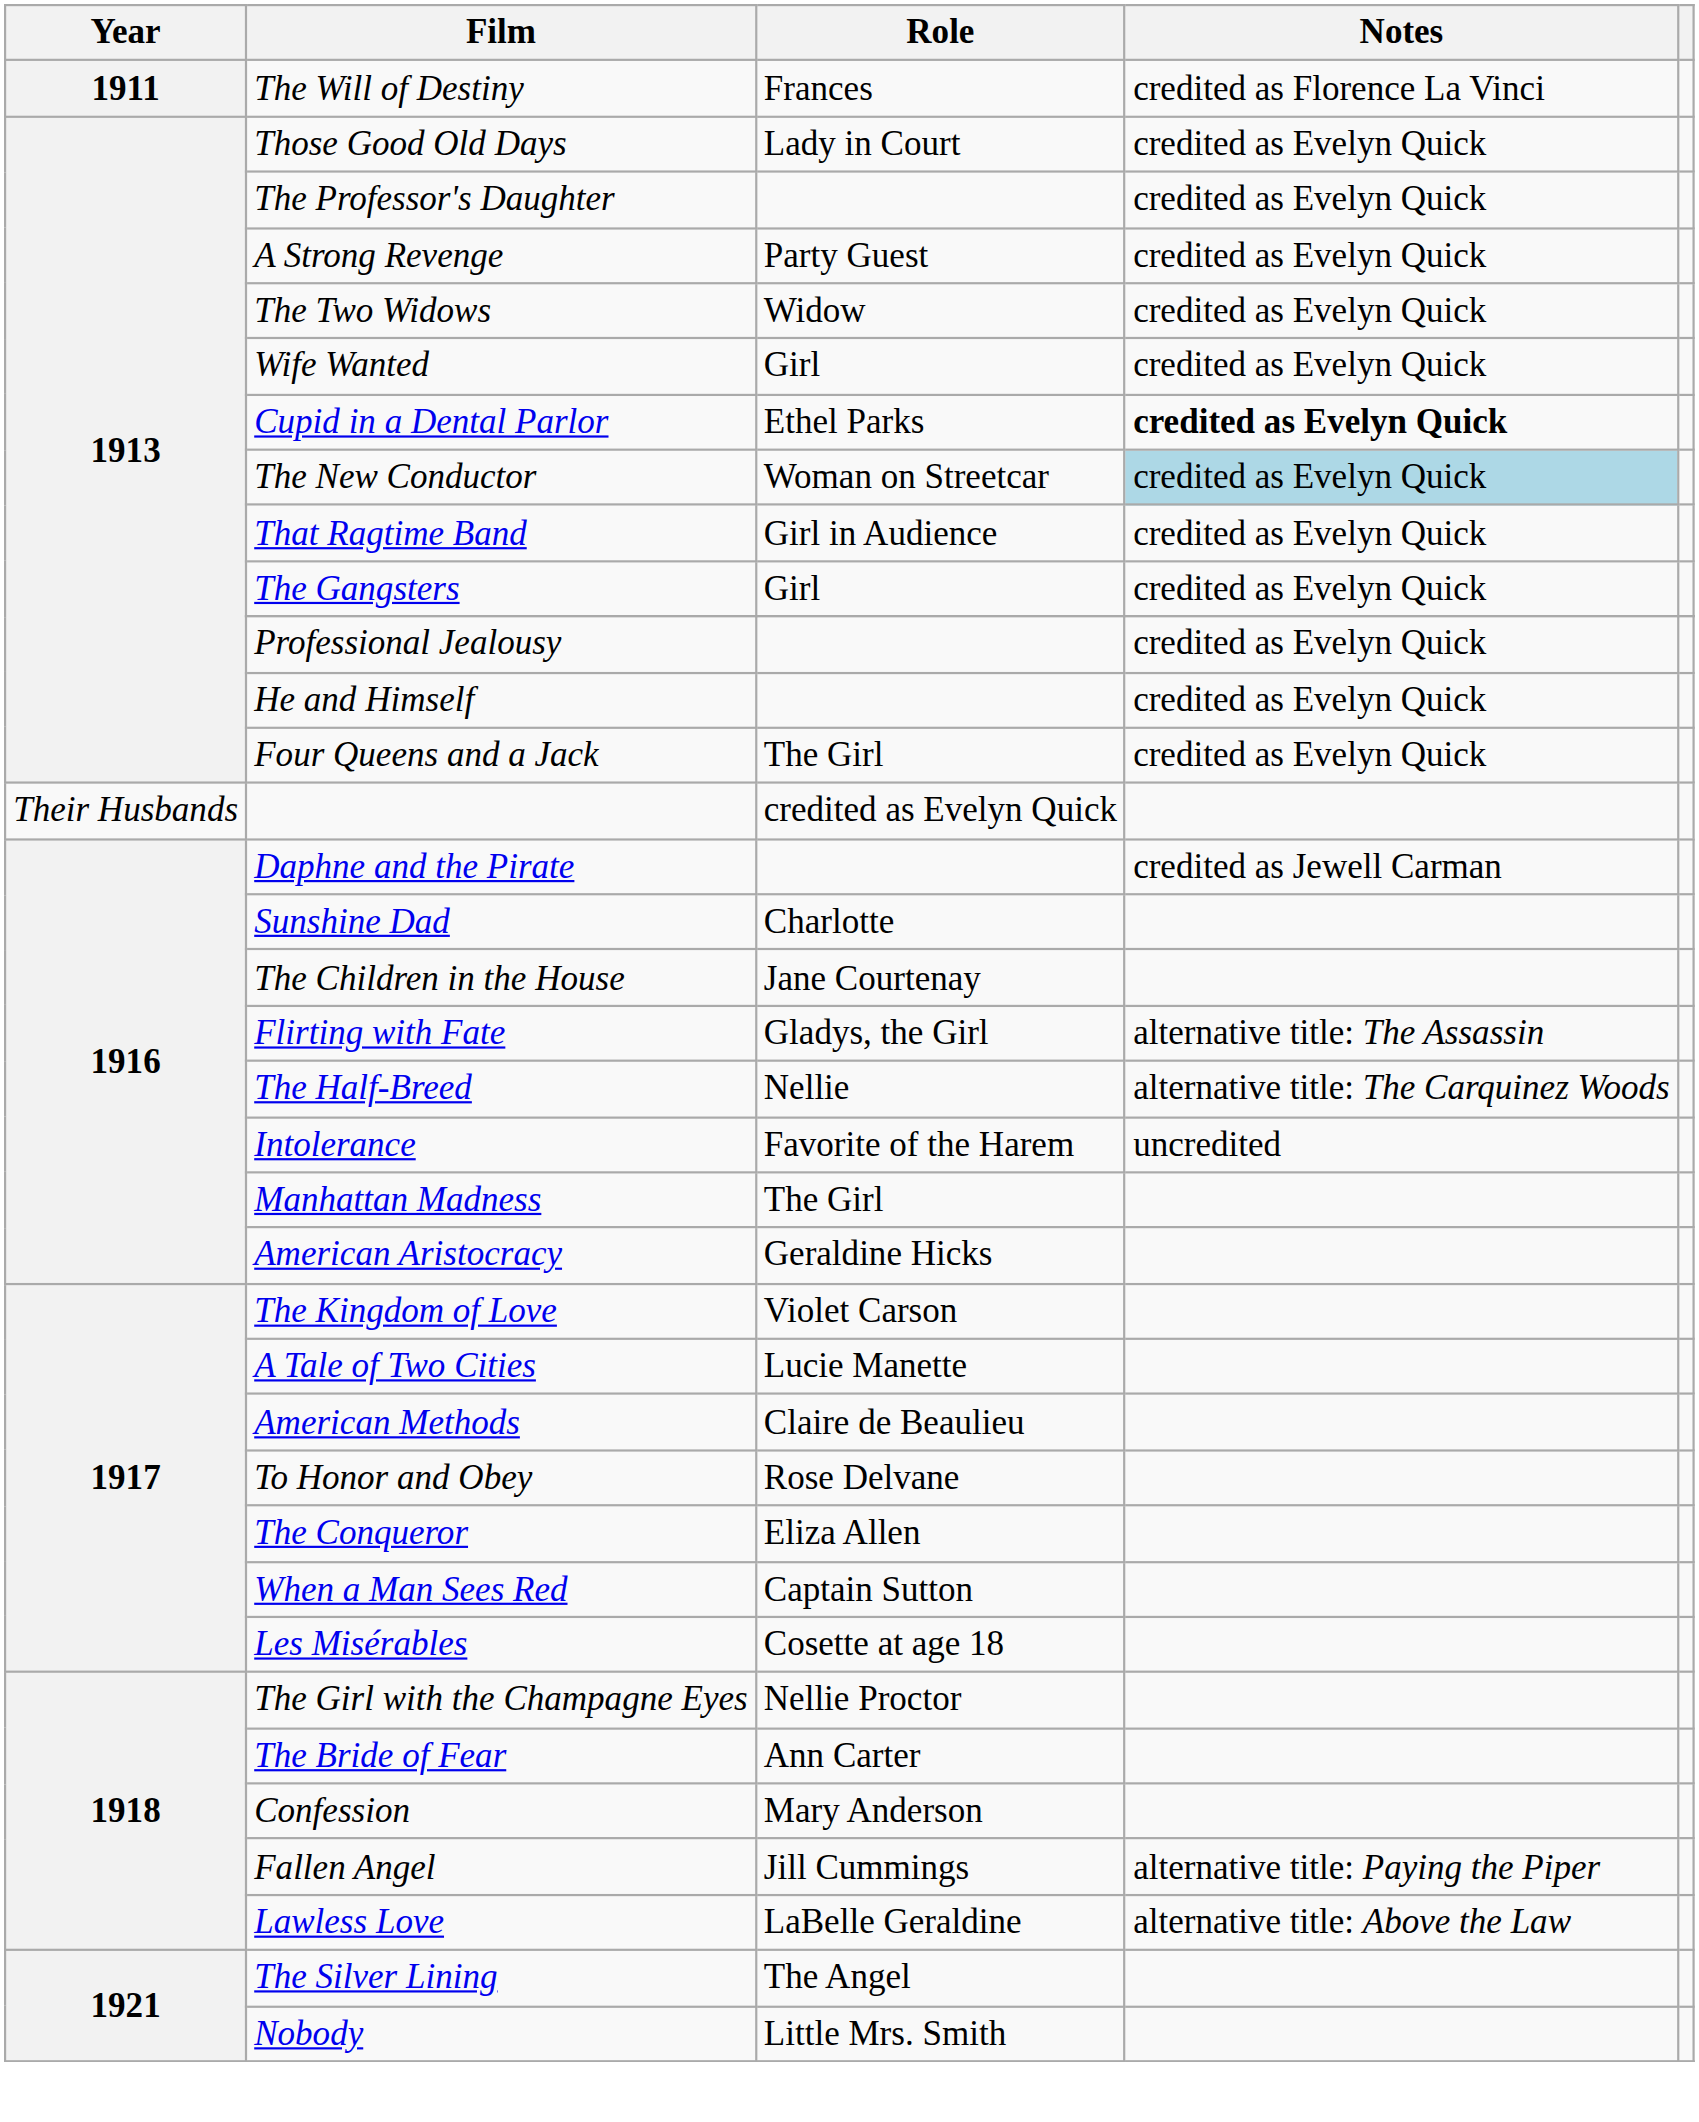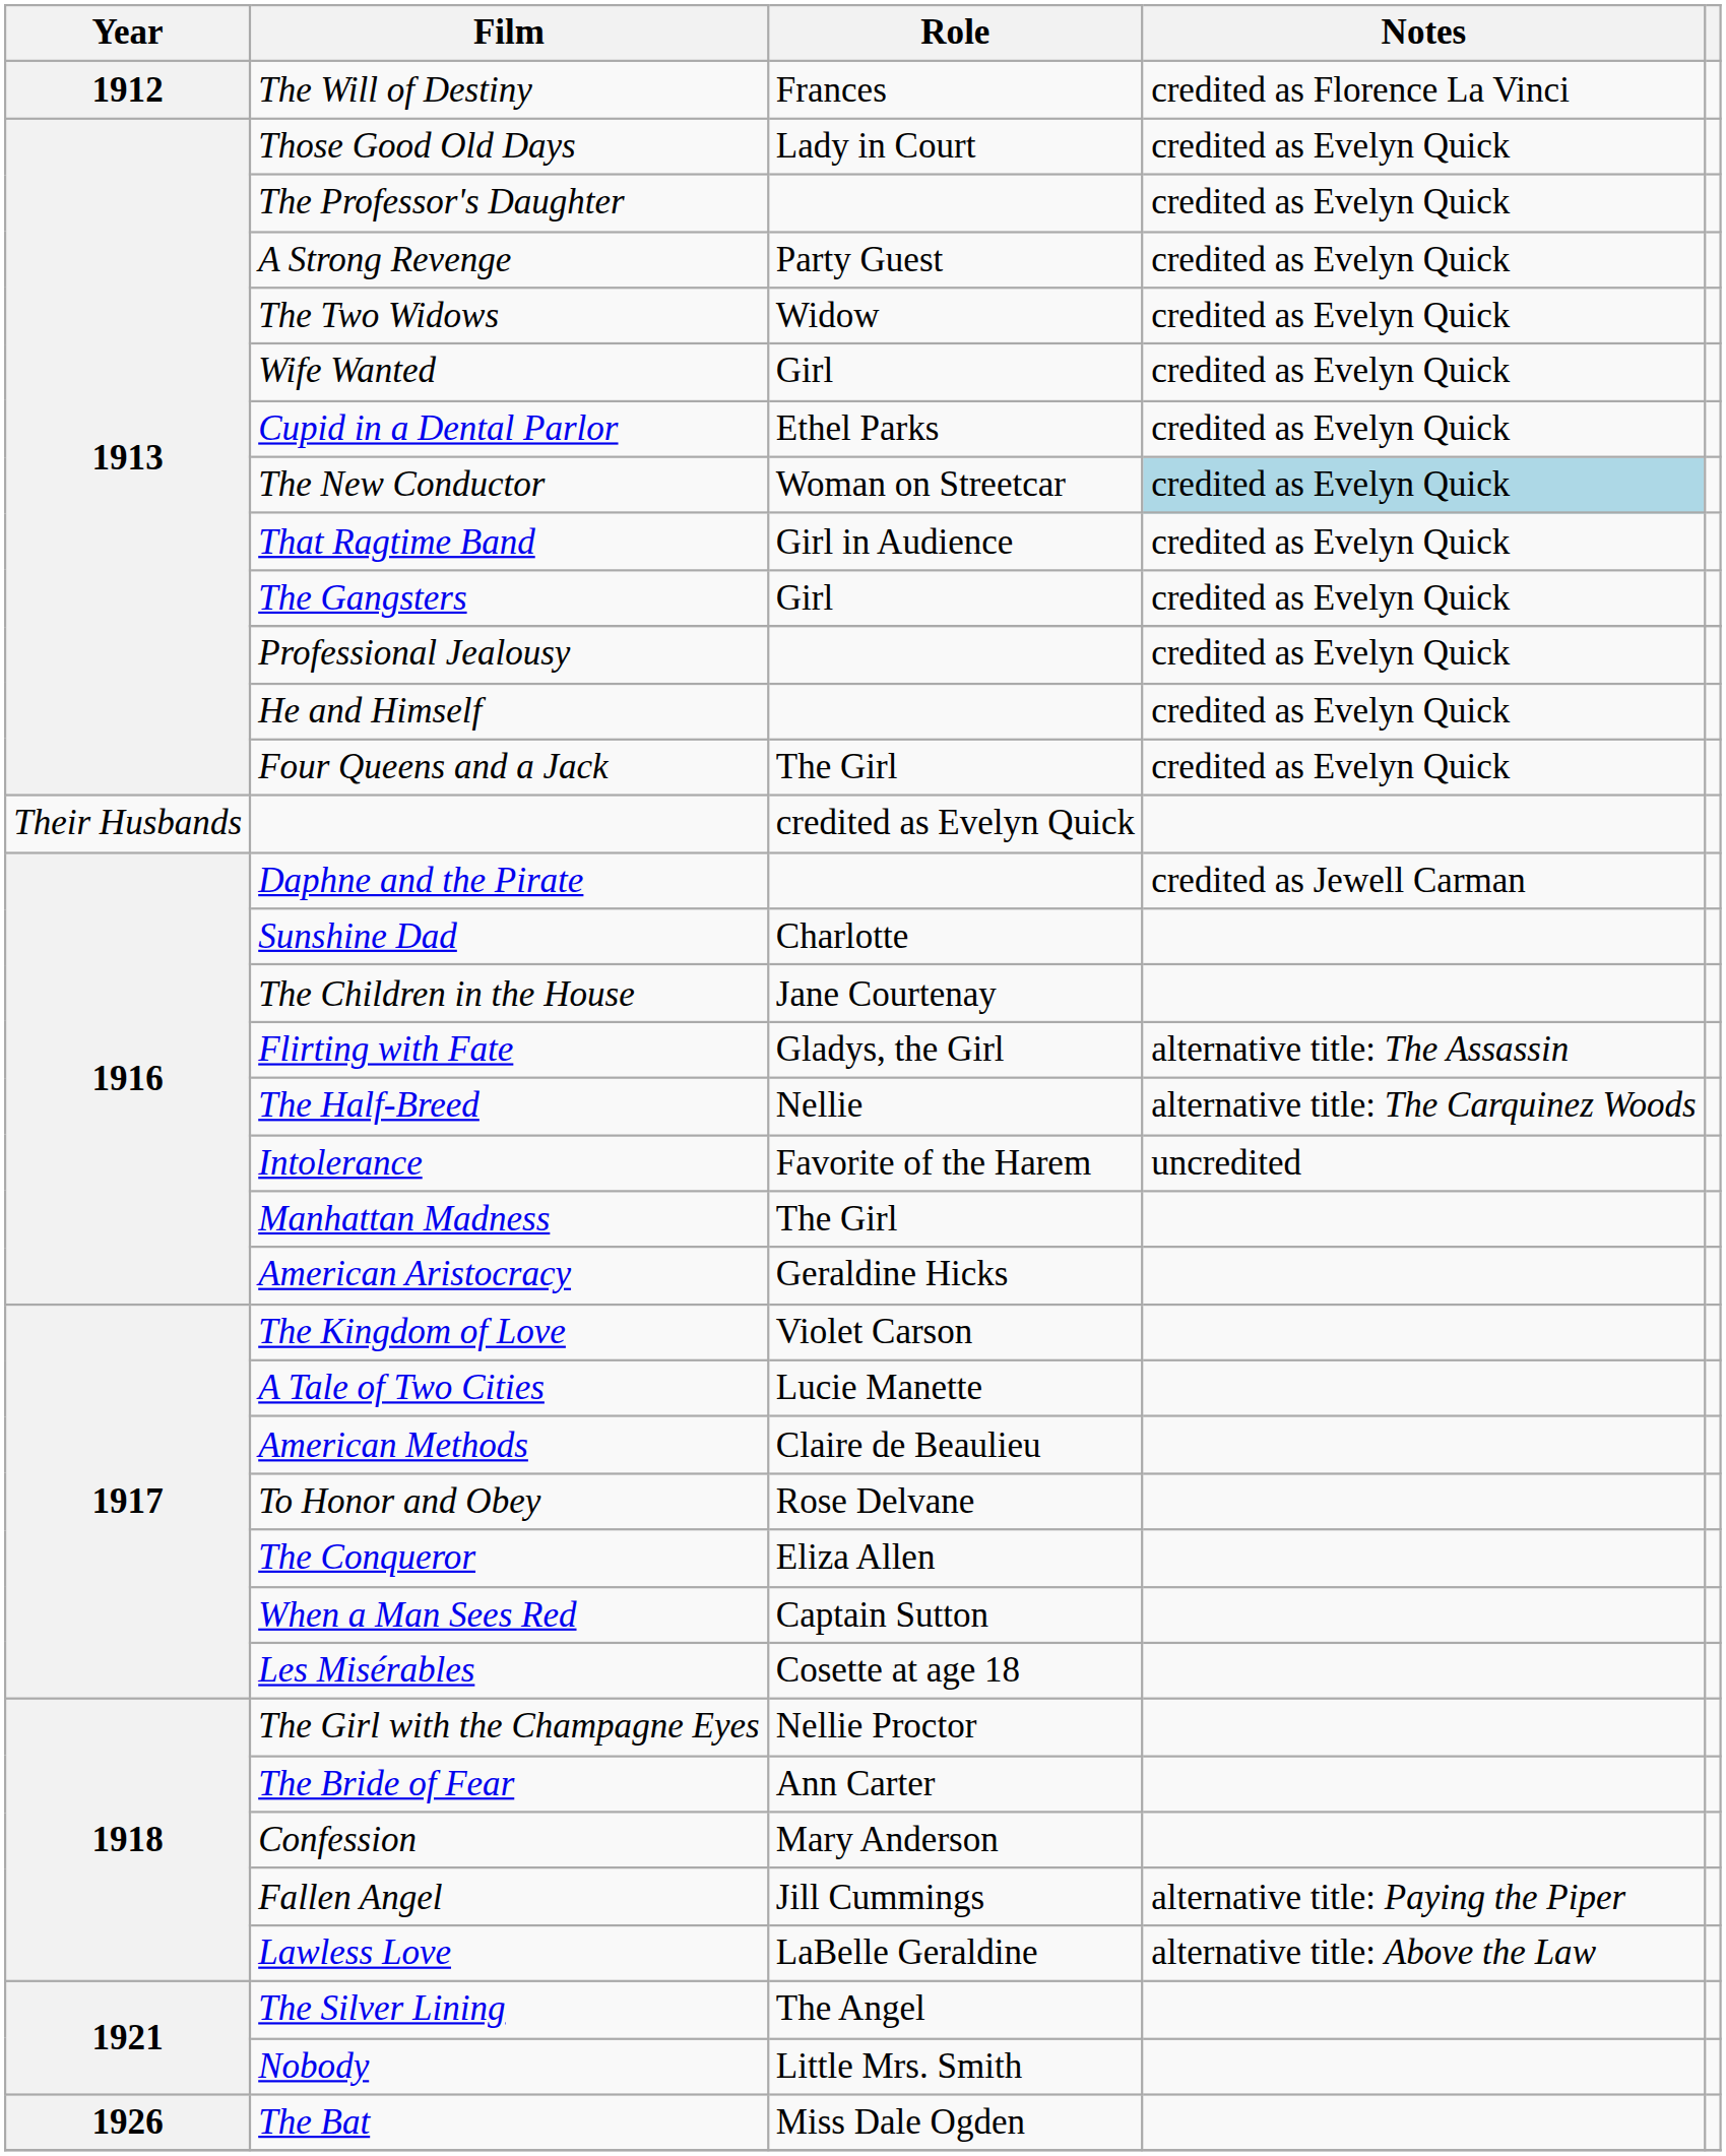 <table class="wikitable sortable plainrowheaders">
 <tr>
 <th>Year</th>
 <th>Film</th>
 <th>Role</th>
 <th class="unsortable">Notes</th>
 <th class="unsortable"></th>
 </tr>
 <tr>
-<th scope="row">1911</th>
+<th scope="row">1912</th>
 <td><em>The Will of Destiny</em></td>
 <td>Frances</td>
 <td>credited as Florence La Vinci</td>
 <td align=center></td>
 </tr>
 <tr>
 <th rowspan="13" scope="row">1913</th>
 <td><em>Those Good Old Days</em></td>
 <td>Lady in Court</td>
 <td>credited as Evelyn Quick</td>
 <td style="text-align:center;"></td>
 </tr>
 <tr>
 <td><em>The Professor's Daughter</em></td>
 <td></td>
 <td>credited as Evelyn Quick</td>
 <td align=center></td>
 </tr>
 <tr>
 <td><em>A Strong Revenge</em></td>
 <td>Party Guest</td>
 <td>credited as Evelyn Quick</td>
 <td style="text-align:center;"></td>
 </tr>
 <tr>
 <td><em>The Two Widows</em></td>
 <td>Widow</td>
 <td>credited as Evelyn Quick</td>
 <td style="text-align:center;"></td>
 </tr>
 <tr>
 <td><em>Wife Wanted</em></td>
 <td>Girl</td>
 <td>credited as Evelyn Quick</td>
 <td style="text-align:center;"></td>
 </tr>
 <tr>
 <td><em><a href='#'>Cupid in a Dental Parlor</a></em></td>
 <td>Ethel Parks</td>
-<td><strong>credited as Evelyn Quick</strong></td>
+<td>credited as Evelyn Quick</td>
 <td style="text-align:center;"></td>
 </tr>
 <tr>
 <td><em>The New Conductor</em></td>
 <td>Woman on Streetcar</td>
 <td style="background: lightblue;">credited as Evelyn Quick</td>
 <td style="text-align:center;"></td>
 </tr>
 <tr>
 <td><em><a href='#'>That Ragtime Band</a></em></td>
 <td>Girl in Audience</td>
 <td>credited as Evelyn Quick</td>
 <td style="text-align:center;"></td>
 </tr>
 <tr>
 <td><em><a href='#'>The Gangsters</a></em></td>
 <td>Girl</td>
 <td>credited as Evelyn Quick</td>
 <td style="text-align:center;"></td>
 </tr>
 <tr>
 </tr>
 <tr>
 <td><em>Professional Jealousy</em></td>
 <td></td>
 <td>credited as Evelyn Quick</td>
 <td align=center></td>
 </tr>
 <tr>
 <td><em>He and Himself</em></td>
 <td></td>
 <td>credited as Evelyn Quick</td>
 <td align=center></td>
 </tr>
 <tr>
 <td><em>Four Queens and a Jack</em></td>
 <td>The Girl</td>
 <td>credited as Evelyn Quick</td>
 <td align=center></td>
 </tr>
 <tr>
 <td><em>Their Husbands</em></td>
 <td></td>
 <td>credited as Evelyn Quick</td>
 <td align=center></td>
 </tr>
 <tr>
 <th rowspan="8" scope="row">1916</th>
 <td><em><a href='#'>Daphne and the Pirate</a></em></td>
 <td></td>
 <td>credited as Jewell Carman</td>
 <td align=center></td>
 </tr>
 <tr>
 <td><em><a href='#'>Sunshine Dad</a></em></td>
 <td>Charlotte</td>
 <td></td>
 <td align=center></td>
 </tr>
 <tr>
 <td><em>The Children in the House</em></td>
 <td>Jane Courtenay</td>
 <td></td>
 <td align=center></td>
 </tr>
 <tr>
 <td><em><a href='#'>Flirting with Fate</a></em></td>
 <td>Gladys, the Girl</td>
 <td>alternative title: <em>The Assassin</em></td>
 <td align=center></td>
 </tr>
 <tr>
 <td><em><a href='#'>The Half-Breed</a></em></td>
 <td>Nellie</td>
 <td>alternative title: <em>The Carquinez Woods </em></td>
 <td align=center></td>
 </tr>
 <tr>
 <td><em><a href='#'>Intolerance</a></em></td>
 <td>Favorite of the Harem</td>
 <td>uncredited</td>
 <td align=center></td>
 </tr>
 <tr>
 <td><em><a href='#'>Manhattan Madness</a></em></td>
 <td>The Girl</td>
 <td></td>
 <td align=center></td>
 </tr>
 <tr>
 <td><em><a href='#'>American Aristocracy</a></em></td>
 <td>Geraldine Hicks</td>
 <td></td>
 <td align=center></td>
 </tr>
 <tr>
 <th rowspan="7" scope="row">1917</th>
 <td><em><a href='#'>The Kingdom of Love</a></em></td>
 <td>Violet Carson</td>
 <td></td>
 <td align=center></td>
 </tr>
 <tr>
 <td><em><a href='#'>A Tale of Two Cities</a></em></td>
 <td>Lucie Manette</td>
 <td></td>
 <td align=center></td>
 </tr>
 <tr>
 <td><em><a href='#'>American Methods</a></em></td>
 <td>Claire de Beaulieu</td>
 <td></td>
 <td align=center></td>
 </tr>
 <tr>
 <td><em>To Honor and Obey</em></td>
 <td>Rose Delvane</td>
 <td></td>
 <td align=center></td>
 </tr>
 <tr>
 <td><em><a href='#'>The Conqueror</a></em></td>
 <td>Eliza Allen</td>
 <td></td>
 <td align=center></td>
 </tr>
 <tr>
 <td><em><a href='#'>When a Man Sees Red</a></em></td>
 <td>Captain Sutton</td>
 <td></td>
 <td align=center></td>
 </tr>
 <tr>
 <td><em><a href='#'>Les Misérables</a></em></td>
 <td>Cosette at age 18</td>
 <td></td>
 <td align=center></td>
 </tr>
 <tr>
 <th rowspan="5" scope="row">1918</th>
 <td><em>The Girl with the Champagne Eyes</em></td>
 <td>Nellie Proctor</td>
 <td></td>
 <td align=center></td>
 </tr>
 <tr>
 <td><em><a href='#'>The Bride of Fear</a></em></td>
 <td>Ann Carter</td>
 <td></td>
 <td align=center></td>
 </tr>
 <tr>
 <td><em>Confession</em></td>
 <td>Mary Anderson</td>
 <td></td>
 <td align=center></td>
 </tr>
 <tr>
 <td><em>Fallen Angel</em></td>
 <td>Jill Cummings</td>
 <td>alternative title: <em>Paying the Piper</em></td>
 <td align=center></td>
 </tr>
 <tr>
 <td><em><a href='#'>Lawless Love</a></em></td>
 <td>LaBelle Geraldine</td>
 <td>alternative title: <em>Above the Law</em></td>
 <td align=center></td>
 </tr>
 <tr>
 <th rowspan="2" scope="row">1921</th>
 <td><em><a href='#'>The Silver Lining</a></em></td>
 <td>The Angel</td>
 <td></td>
 <td align=center></td>
 </tr>
 <tr>
 <td><em><a href='#'>Nobody</a></em></td>
 <td>Little Mrs. Smith</td>
 <td></td>
 <td align=center></td>
 </tr>
 <tr>
+<th scope="row">1926</th>
+<td><em><a href='#'>The Bat</a></em></td>
+<td>Miss Dale Ogden</td>
+<td></td>
+<td align=center></td>
+</tr>
+<tr>
 </tr>
 </table>
